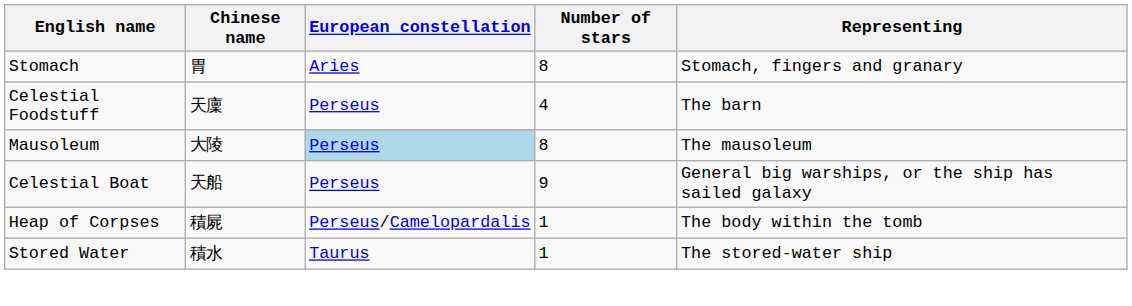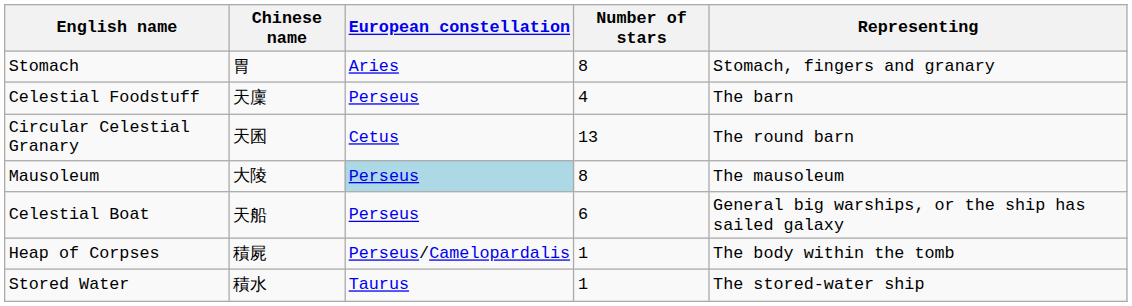 <table class="wikitable">
 <tr>
 <th>English name</th>
 <th>Chinese name</th>
 <th><a href='#'>European constellation</a></th>
 <th>Number of stars</th>
 <th>Representing</th>
 </tr>
 <tr>
 <td>Stomach</td>
 <td>胃</td>
 <td><a href='#'>Aries</a></td>
 <td>8</td>
 <td>Stomach, fingers and granary</td>
 </tr>
 <tr>
 <td>Celestial Foodstuff</td>
 <td>天廩</td>
 <td><a href='#'>Perseus</a></td>
 <td>4</td>
 <td>The barn</td>
 </tr>
 <tr>
+<td>Circular Celestial Granary</td>
+<td>天囷</td>
+<td><a href='#'>Cetus</a></td>
+<td>13</td>
+<td>The round barn</td>
+</tr>
+<tr>
 <td>Mausoleum</td>
 <td>大陵</td>
 <td style="background: lightblue;"><a href='#'>Perseus</a></td>
 <td>8</td>
 <td>The mausoleum</td>
 </tr>
 <tr>
 <td>Celestial Boat</td>
 <td>天船</td>
 <td><a href='#'>Perseus</a></td>
-<td>9</td>
+<td>6</td>
 <td>General big warships, or the ship has sailed galaxy</td>
 </tr>
 <tr>
 <td>Heap of Corpses</td>
 <td>積屍</td>
 <td><a href='#'>Perseus</a>/<a href='#'>Camelopardalis</a></td>
 <td>1</td>
 <td>The body within the tomb</td>
 </tr>
 <tr>
 <td>Stored Water</td>
 <td>積水</td>
 <td><a href='#'>Taurus</a></td>
 <td>1</td>
 <td>The stored-water ship</td>
 </tr>
 </table>
